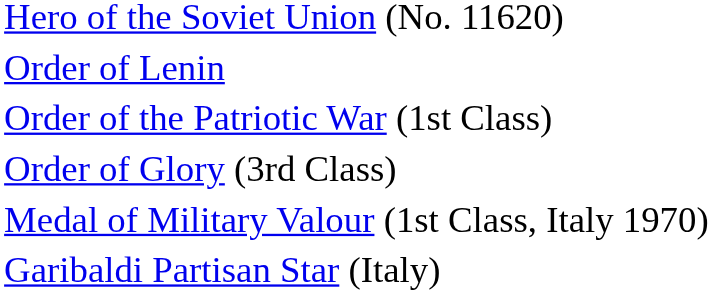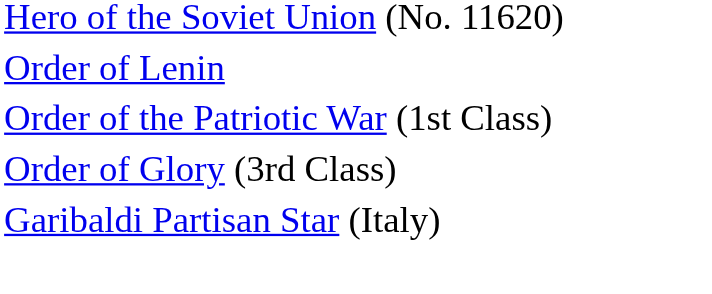 <table>
 <tr>
 <td></td>
 <td><a href='#'>Hero of the Soviet Union</a> (No. 11620)</td>
 </tr>
 <tr>
 <td></td>
 <td><a href='#'>Order of Lenin</a></td>
 </tr>
 <tr>
 <td></td>
 <td><a href='#'>Order of the Patriotic War</a> (1st Class)</td>
 </tr>
 <tr>
 <td></td>
 <td><a href='#'>Order of Glory</a> (3rd Class)</td>
 </tr>
 <tr>
 <td></td>
-<td><a href='#'>Medal of Military Valour</a> (1st Class, Italy 1970)</td>
-</tr>
-<tr>
-<td></td>
 <td><a href='#'>Garibaldi Partisan Star</a> (Italy)</td>
 </tr>
 <tr>
 </tr>
 </table>
